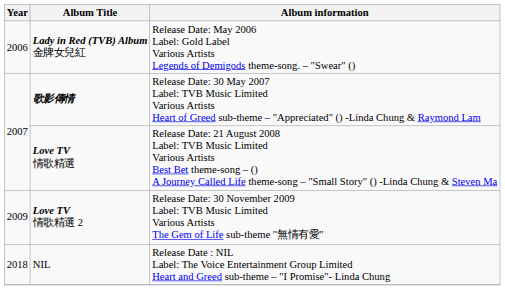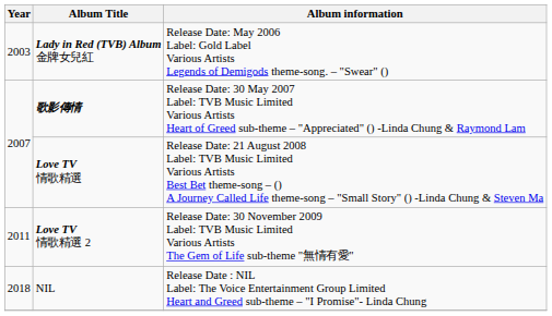 <table class="wikitable">
 <tr>
 <th align="left">Year</th>
 <th align="left">Album Title</th>
 <th align="left">Album information</th>
 </tr>
 <tr>
-<td>2006</td>
+<td>2003</td>
 <td><strong><em>Lady in Red (TVB) Album</em></strong><br>金牌女兒紅</td>
 <td>Release Date: May 2006<br>Label: Gold Label<br>Various Artists<br><a href='#'>Legends of Demigods</a> theme-song. – "Swear" ()</td>
 </tr>
 <tr>
 <td rowspan="2">2007</td>
 <td><strong><em>歌影傳情</em></strong></td>
 <td>Release Date: 30 May 2007<br>Label: TVB Music Limited<br>Various Artists<br><a href='#'>Heart of Greed</a> sub-theme – "Appreciated" () -Linda Chung & <a href='#'>Raymond Lam</a></td>
 </tr>
 <tr>
 <td><strong><em>Love TV</em></strong><br>情歌精選</td>
 <td>Release Date: 21 August 2008<br>Label: TVB Music Limited<br>Various Artists<br><a href='#'>Best Bet</a> theme-song – ()<br><a href='#'>A Journey Called Life</a> theme-song – "Small Story" () -Linda Chung & <a href='#'>Steven Ma</a></td>
 </tr>
 <tr>
-<td>2009</td>
+<td>2011</td>
 <td><strong><em>Love TV</em></strong><br>情歌精選 2</td>
 <td>Release Date: 30 November 2009<br>Label: TVB Music Limited<br>Various Artists<br><a href='#'>The Gem of Life</a> sub-theme "無情有愛"</td>
 </tr>
 <tr>
 <td>2018</td>
 <td>NIL</td>
 <td>Release Date : NIL <br> Label: The Voice Entertainment Group Limited<br><a href='#'>Heart and Greed</a> sub-theme – "I Promise"- Linda Chung</td>
 </tr>
 <tr>
 </tr>
 </table>
